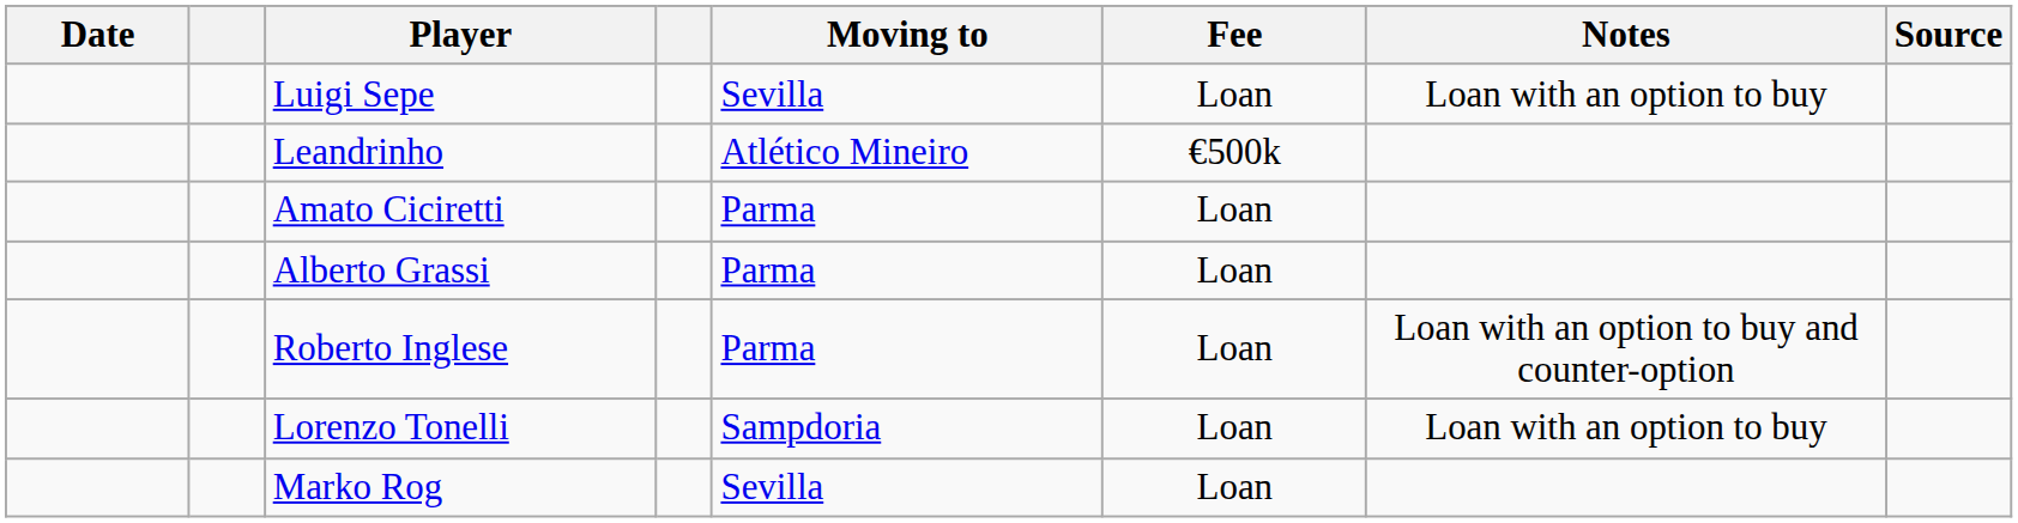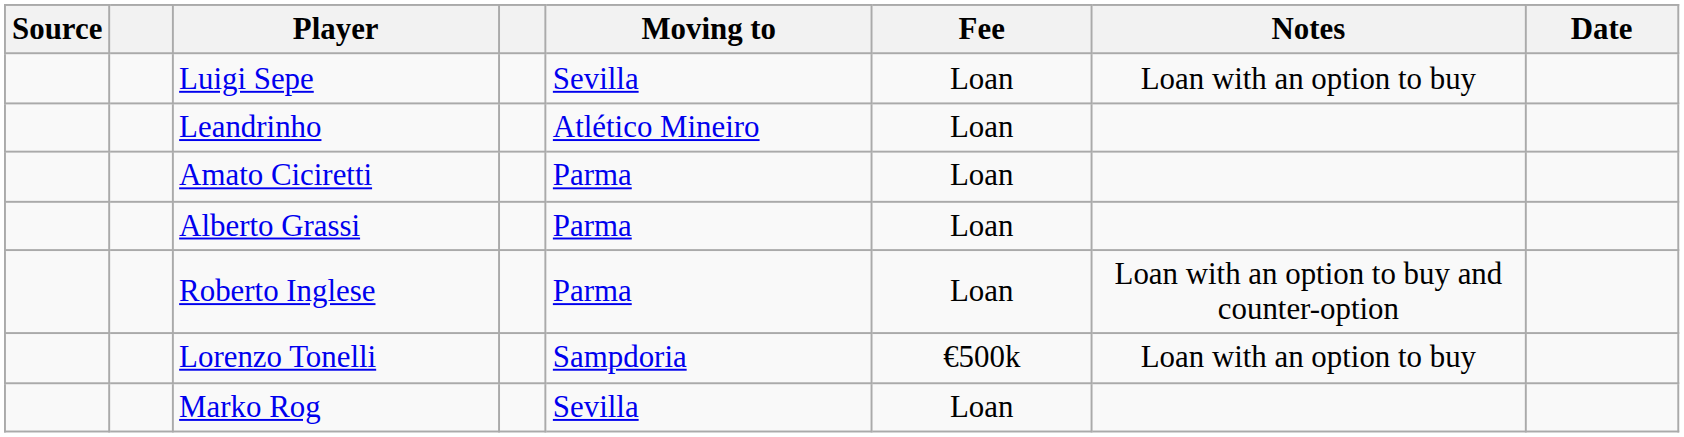 <table class="wikitable sortable">
 <tr>
-<th style="width:80px;">Date</th>
+<th style="width:20px;">Source</th>
 <th style="width:30px;"></th>
 <th style="width:180px;">Player</th>
 <th style="width:20px;"></th>
 <th style="width:180px;">Moving to</th>
 <th style="width:120px;" class="unsortable">Fee</th>
 <th style="width:250px;" class="unsortable">Notes</th>
-<th style="width:20px;">Source</th>
+<th style="width:80px;">Date</th>
 </tr>
 <tr>
 <td></td>
 <td align=center></td>
 <td> <a href='#'>Luigi Sepe</a></td>
 <td align=center></td>
 <td> <a href='#'>Sevilla</a></td>
 <td align=center>Loan</td>
 <td align=center>Loan with an option to buy</td>
 <td></td>
 </tr>
 <tr>
 <td></td>
 <td align=center></td>
 <td> <a href='#'>Leandrinho</a></td>
 <td align=center></td>
 <td> <a href='#'>Atlético Mineiro</a></td>
-<td align=center>€500k</td>
+<td align=center>Loan</td>
 <td align=center></td>
 <td></td>
 </tr>
 <tr>
 <td></td>
 <td align=center></td>
 <td> <a href='#'>Amato Ciciretti</a></td>
 <td align=center></td>
 <td> <a href='#'>Parma</a></td>
 <td align=center>Loan</td>
 <td align=center></td>
 <td></td>
 </tr>
 <tr>
 <td></td>
 <td align=center></td>
 <td> <a href='#'>Alberto Grassi</a></td>
 <td align=center></td>
 <td> <a href='#'>Parma</a></td>
 <td align=center>Loan</td>
 <td align=center></td>
 <td></td>
 </tr>
 <tr>
 <td></td>
 <td align=center></td>
 <td> <a href='#'>Roberto Inglese</a></td>
 <td align=center></td>
 <td> <a href='#'>Parma</a></td>
 <td align=center>Loan</td>
 <td align=center>Loan with an option to buy and counter-option</td>
 <td></td>
 </tr>
 <tr>
 <td></td>
 <td align=center></td>
 <td> <a href='#'>Lorenzo Tonelli</a></td>
 <td align=center></td>
 <td> <a href='#'>Sampdoria</a></td>
-<td align=center>Loan</td>
+<td align=center>€500k</td>
 <td align=center>Loan with an option to buy</td>
 <td></td>
 </tr>
 <tr>
 <td></td>
 <td align=center></td>
 <td> <a href='#'>Marko Rog</a></td>
 <td align=center></td>
 <td> <a href='#'>Sevilla</a></td>
 <td align=center>Loan</td>
 <td align=center></td>
 <td></td>
 </tr>
 </table>
